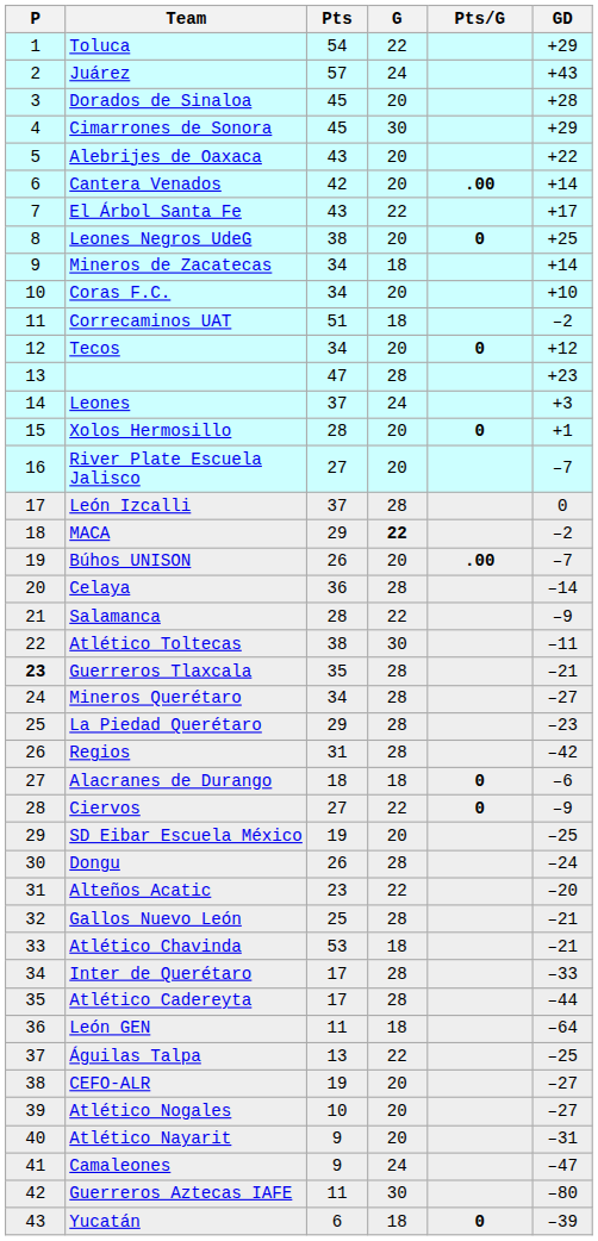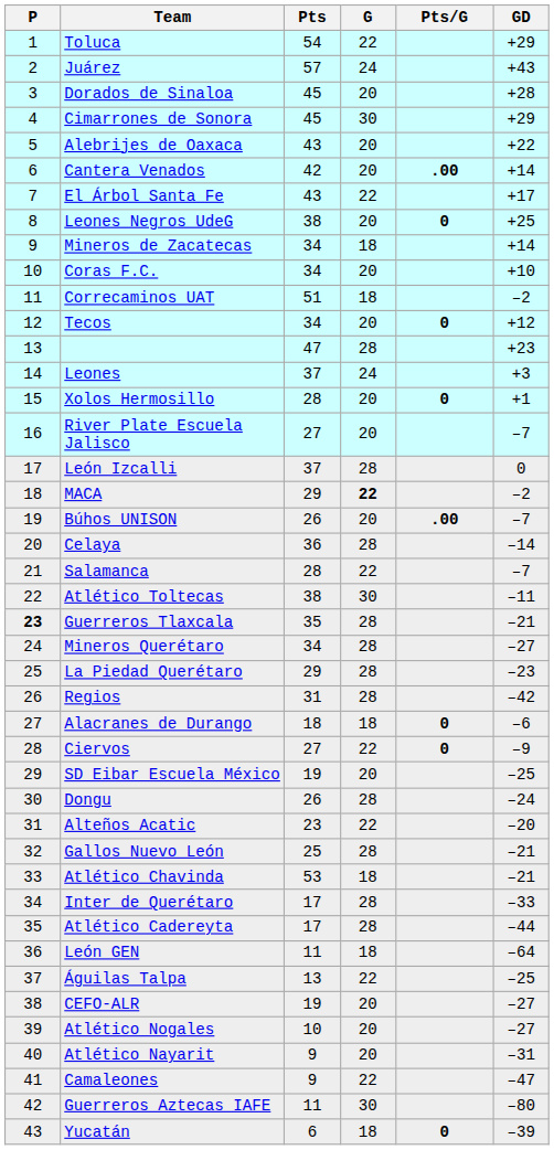 <table class="wikitable" style="text-align: center;">
 <tr>
 <th width=40>P</th>
 <th width=180>Team</th>
 <th width=40>Pts</th>
 <th width=40>G</th>
 <th width=75>Pts/G</th>
 <th width=40>GD</th>
 </tr>
 <tr bgcolor=#CCFFFF>
 <td>1</td>
 <td align=left><a href='#'>Toluca</a></td>
 <td>54</td>
 <td>22</td>
 <td><strong></strong></td>
 <td>+29</td>
 </tr>
 <tr bgcolor=#CCFFFF>
 <td>2</td>
 <td align=left><a href='#'>Juárez</a></td>
 <td>57</td>
 <td>24</td>
 <td><strong></strong></td>
 <td>+43</td>
 </tr>
 <tr bgcolor=#CCFFFF>
 <td>3</td>
 <td align=left><a href='#'>Dorados de Sinaloa</a></td>
 <td>45</td>
 <td>20</td>
 <td><strong></strong></td>
 <td>+28</td>
 </tr>
 <tr bgcolor=#CCFFFF>
 <td>4</td>
 <td align=left><a href='#'>Cimarrones de Sonora</a></td>
 <td>45</td>
 <td>30</td>
 <td><strong></strong></td>
 <td>+29</td>
 </tr>
 <tr bgcolor=#CCFFFF>
 <td>5</td>
 <td align=left><a href='#'>Alebrijes de Oaxaca</a></td>
 <td>43</td>
 <td>20</td>
 <td><strong></strong></td>
 <td>+22</td>
 </tr>
 <tr bgcolor=#CCFFFF>
 <td>6</td>
 <td align=left><a href='#'>Cantera Venados</a></td>
 <td>42</td>
 <td>20</td>
 <td><strong>.00</strong></td>
 <td>+14</td>
 </tr>
 <tr bgcolor=#CCFFFF>
 <td>7</td>
 <td align=left><a href='#'>El Árbol Santa Fe</a></td>
 <td>43</td>
 <td>22</td>
 <td><strong></strong></td>
 <td>+17</td>
 </tr>
 <tr bgcolor=#CCFFFF>
 <td>8</td>
 <td align=left><a href='#'>Leones Negros UdeG</a></td>
 <td>38</td>
 <td>20</td>
 <td><strong>0</strong></td>
 <td>+25</td>
 </tr>
 <tr bgcolor=#CCFFFF>
 <td>9</td>
 <td align=left><a href='#'>Mineros de Zacatecas</a></td>
 <td>34</td>
 <td>18</td>
 <td><strong></strong></td>
 <td>+14</td>
 </tr>
 <tr bgcolor=#CCFFFF>
 <td>10</td>
 <td align=left><a href='#'>Coras F.C.</a></td>
 <td>34</td>
 <td>20</td>
 <td><strong></strong></td>
 <td>+10</td>
 </tr>
 <tr bgcolor=#CCFFFF>
 <td>11</td>
 <td align=left><a href='#'>Correcaminos UAT</a></td>
 <td>51</td>
 <td>18</td>
 <td><strong></strong></td>
 <td>–2</td>
 </tr>
 <tr bgcolor=#CCFFFF>
 <td>12</td>
 <td align=left><a href='#'>Tecos</a></td>
 <td>34</td>
 <td>20</td>
 <td><strong>0</strong></td>
 <td>+12</td>
 </tr>
 <tr bgcolor=#CCFFFF>
 <td>13</td>
 <td align=left></td>
 <td>47</td>
 <td>28</td>
 <td><strong></strong></td>
 <td>+23</td>
 </tr>
 <tr bgcolor=#CCFFFF>
 <td>14</td>
 <td align=left><a href='#'>Leones</a></td>
 <td>37</td>
 <td>24</td>
 <td><strong></strong></td>
 <td>+3</td>
 </tr>
 <tr bgcolor=#CCFFFF>
 <td>15</td>
 <td align=left><a href='#'>Xolos Hermosillo</a></td>
 <td>28</td>
 <td>20</td>
 <td><strong>0</strong></td>
 <td>+1</td>
 </tr>
 <tr bgcolor=#CCFFFF>
 <td>16</td>
 <td align=left><a href='#'>River Plate Escuela Jalisco</a></td>
 <td>27</td>
 <td>20</td>
 <td><strong></strong></td>
 <td>–7</td>
 </tr>
 <tr bgcolor=#EEEEEE>
 <td>17</td>
 <td align=left><a href='#'>León Izcalli</a></td>
 <td>37</td>
 <td>28</td>
 <td><strong></strong></td>
 <td>0</td>
 </tr>
 <tr bgcolor=#EEEEEE>
 <td>18</td>
 <td align=left><a href='#'>MACA</a></td>
 <td>29</td>
 <td><strong>22</strong></td>
 <td><strong></strong></td>
 <td>–2</td>
 </tr>
 <tr bgcolor=#EEEEEE>
 <td>19</td>
 <td align=left><a href='#'>Búhos UNISON</a></td>
 <td>26</td>
 <td>20</td>
 <td><strong>.00</strong></td>
 <td>–7</td>
 </tr>
 <tr bgcolor=#EEEEEE>
 <td>20</td>
 <td align=left><a href='#'>Celaya</a></td>
 <td>36</td>
 <td>28</td>
 <td><strong></strong></td>
 <td>–14</td>
 </tr>
 <tr bgcolor=#EEEEEE>
 <td>21</td>
 <td align=left><a href='#'>Salamanca</a></td>
 <td>28</td>
 <td>22</td>
 <td><strong></strong></td>
-<td>–9</td>
+<td>–7</td>
 </tr>
 <tr bgcolor=#EEEEEE>
 <td>22</td>
 <td align=left><a href='#'>Atlético Toltecas</a></td>
 <td>38</td>
 <td>30</td>
 <td><strong></strong></td>
 <td>–11</td>
 </tr>
 <tr bgcolor=#EEEEEE>
 <td><strong>23</strong></td>
 <td align=left><a href='#'>Guerreros Tlaxcala</a></td>
 <td>35</td>
 <td>28</td>
 <td><strong></strong></td>
 <td>–21</td>
 </tr>
 <tr bgcolor=#EEEEEE>
 <td>24</td>
 <td align=left><a href='#'>Mineros Querétaro</a></td>
 <td>34</td>
 <td>28</td>
 <td><strong></strong></td>
 <td>–27</td>
 </tr>
 <tr bgcolor=#EEEEEE>
 <td>25</td>
 <td align=left><a href='#'>La Piedad Querétaro</a></td>
 <td>29</td>
 <td>28</td>
 <td><strong></strong></td>
 <td>–23</td>
 </tr>
 <tr bgcolor=#EEEEEE>
 <td>26</td>
 <td align=left><a href='#'>Regios</a></td>
 <td>31</td>
 <td>28</td>
 <td><strong></strong></td>
 <td>–42</td>
 </tr>
 <tr bgcolor=#EEEEEE>
 <td>27</td>
 <td align=left><a href='#'>Alacranes de Durango</a></td>
 <td>18</td>
 <td>18</td>
 <td><strong>0</strong></td>
 <td>–6</td>
 </tr>
 <tr bgcolor=#EEEEEE>
 <td>28</td>
 <td align=left><a href='#'>Ciervos</a></td>
 <td>27</td>
 <td>22</td>
 <td><strong>0</strong></td>
 <td>–9</td>
 </tr>
 <tr bgcolor=#EEEEEE>
 <td>29</td>
 <td align=left><a href='#'>SD Eibar Escuela México</a></td>
 <td>19</td>
 <td>20</td>
 <td><strong></strong></td>
 <td>–25</td>
 </tr>
 <tr bgcolor=#EEEEEE>
 <td>30</td>
 <td align=left><a href='#'>Dongu</a></td>
 <td>26</td>
 <td>28</td>
 <td><strong></strong></td>
 <td>–24</td>
 </tr>
 <tr bgcolor=#EEEEEE>
 <td>31</td>
 <td align=left><a href='#'>Alteños Acatic</a></td>
 <td>23</td>
 <td>22</td>
 <td><strong></strong></td>
 <td>–20</td>
 </tr>
 <tr bgcolor=#EEEEEE>
 <td>32</td>
 <td align=left><a href='#'>Gallos Nuevo León</a></td>
 <td>25</td>
 <td>28</td>
 <td><strong></strong></td>
 <td>–21</td>
 </tr>
 <tr bgcolor=#EEEEEE>
 <td>33</td>
 <td align=left><a href='#'>Atlético Chavinda</a></td>
 <td>53</td>
 <td>18</td>
 <td><strong></strong></td>
 <td>–21</td>
 </tr>
 <tr bgcolor=#EEEEEE>
 <td>34</td>
 <td align=left><a href='#'>Inter de Querétaro</a></td>
 <td>17</td>
 <td>28</td>
 <td><strong></strong></td>
 <td>–33</td>
 </tr>
 <tr bgcolor=#EEEEEE>
 <td>35</td>
 <td align=left><a href='#'>Atlético Cadereyta</a></td>
 <td>17</td>
 <td>28</td>
 <td><strong></strong></td>
 <td>–44</td>
 </tr>
 <tr bgcolor=#EEEEEE>
 <td>36</td>
 <td align=left><a href='#'>León GEN</a></td>
 <td>11</td>
 <td>18</td>
 <td><strong></strong></td>
 <td>–64</td>
 </tr>
 <tr bgcolor=#EEEEEE>
 <td>37</td>
 <td align=left><a href='#'>Águilas Talpa</a></td>
 <td>13</td>
 <td>22</td>
 <td><strong></strong></td>
 <td>–25</td>
 </tr>
 <tr bgcolor=#EEEEEE>
 <td>38</td>
 <td align=left><a href='#'>CEFO-ALR</a></td>
 <td>19</td>
 <td>20</td>
 <td><strong></strong></td>
 <td>–27</td>
 </tr>
 <tr bgcolor=#EEEEEE>
 <td>39</td>
 <td align=left><a href='#'>Atlético Nogales</a></td>
 <td>10</td>
 <td>20</td>
 <td><strong></strong></td>
 <td>–27</td>
 </tr>
 <tr bgcolor=#EEEEEE>
 <td>40</td>
 <td align=left><a href='#'>Atlético Nayarit</a></td>
 <td>9</td>
 <td>20</td>
 <td><strong></strong></td>
 <td>–31</td>
 </tr>
 <tr bgcolor=#EEEEEE>
 <td>41</td>
 <td align=left><a href='#'>Camaleones</a></td>
 <td>9</td>
-<td>24</td>
+<td>22</td>
 <td><strong></strong></td>
 <td>–47</td>
 </tr>
 <tr bgcolor=#EEEEEE>
 <td>42</td>
 <td align=left><a href='#'>Guerreros Aztecas IAFE</a></td>
 <td>11</td>
 <td>30</td>
 <td><strong></strong></td>
 <td>–80</td>
 </tr>
 <tr bgcolor=#EEEEEE>
 <td>43</td>
 <td align=left><a href='#'>Yucatán</a></td>
 <td>6</td>
 <td>18</td>
 <td><strong>0</strong></td>
 <td>–39</td>
 </tr>
 </table>
